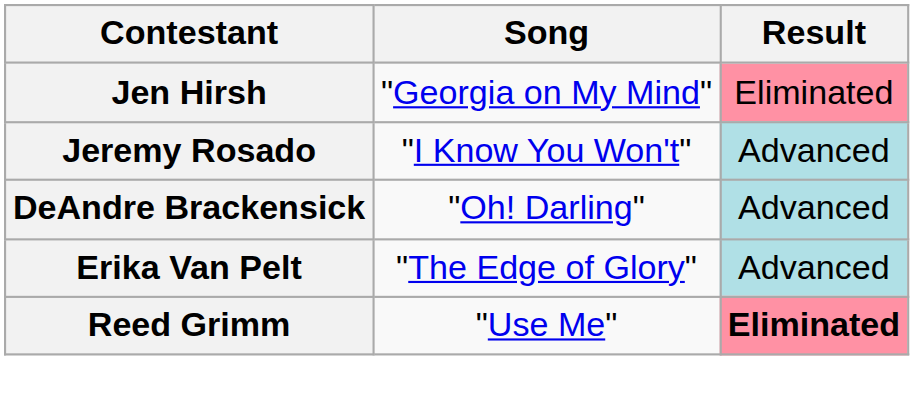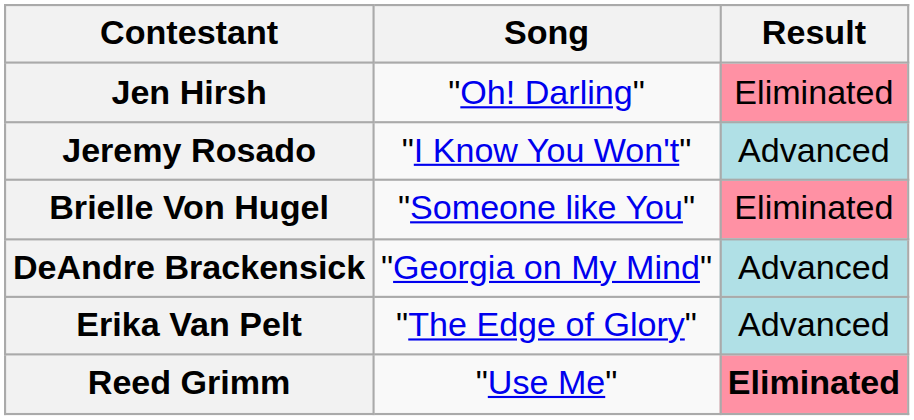 <table class="wikitable" style="text-align:center; line-height:20px;">
 <tr>
 <th scope="col">Contestant</th>
 <th scope="col">Song</th>
 <th scope="col">Result</th>
 </tr>
 <tr>
 <th scope="row">Jen Hirsh</th>
-<td>"<a href='#'>Georgia on My Mind</a>"</td>
+<td>"<a href='#'>Oh! Darling</a>"</td>
 <td bgcolor="FF91A4">Eliminated</td>
 </tr>
 <tr>
 <th scope="row">Jeremy Rosado</th>
 <td>"<a href='#'>I Know You Won't</a>"</td>
 <td bgcolor="B0E0E6">Advanced</td>
 </tr>
 <tr>
+<th scope="row">Brielle Von Hugel</th>
+<td>"<a href='#'>Someone like You</a>"</td>
+<td bgcolor="FF91A4">Eliminated</td>
+</tr>
+<tr>
 <th scope="row">DeAndre Brackensick</th>
-<td>"<a href='#'>Oh! Darling</a>"</td>
+<td>"<a href='#'>Georgia on My Mind</a>"</td>
 <td bgcolor="B0E0E6">Advanced</td>
 </tr>
 <tr>
 <th scope="row">Erika Van Pelt</th>
 <td>"<a href='#'>The Edge of Glory</a>"</td>
 <td bgcolor="B0E0E6">Advanced</td>
 </tr>
 <tr>
 <th scope="row">Reed Grimm</th>
 <td>"<a href='#'>Use Me</a>"</td>
 <td bgcolor="FF91A4"><strong>Eliminated</strong></td>
 </tr>
 </table>
